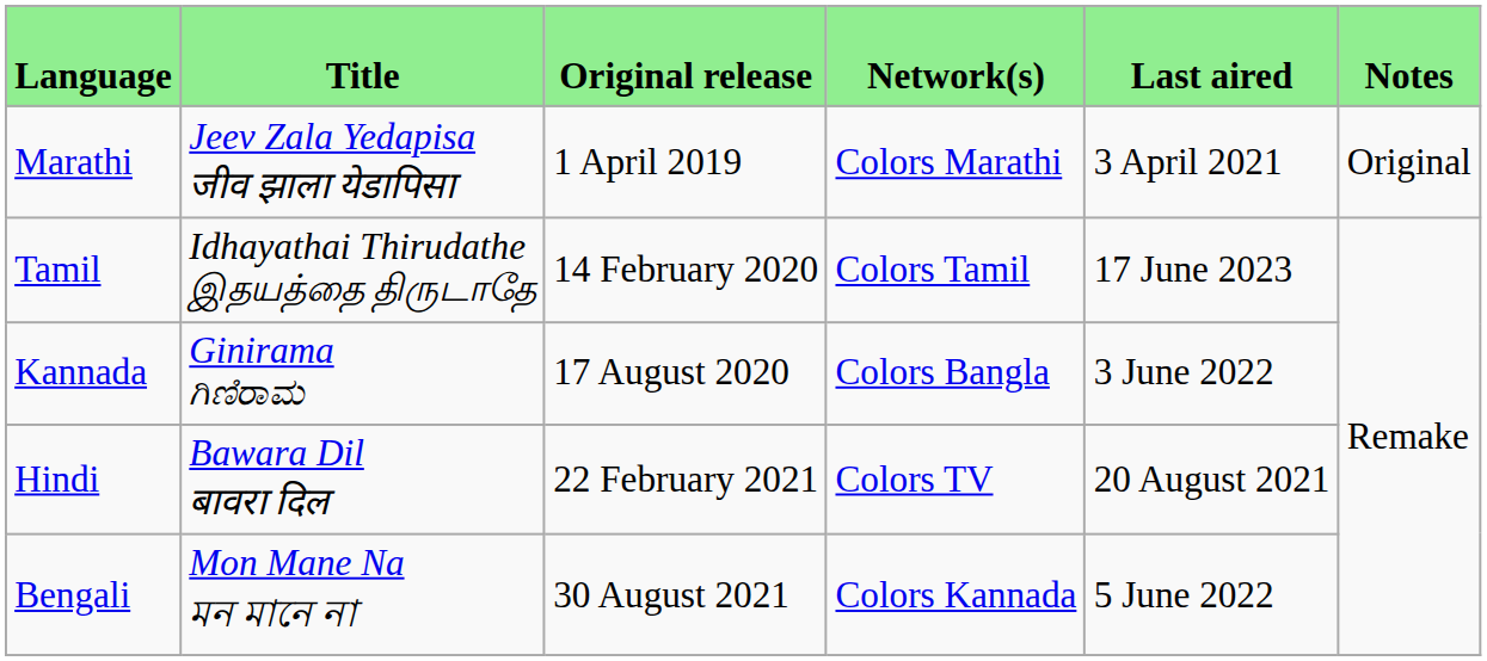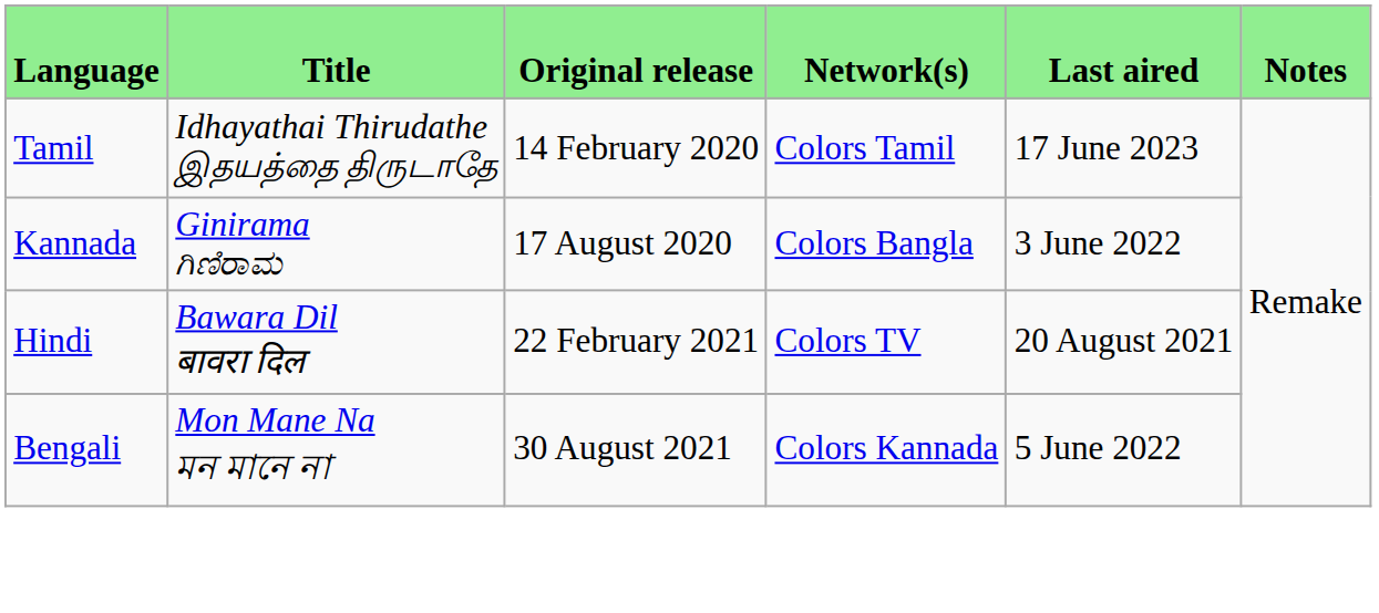 <table class="wikitable">
 <tr>
 <th style="background:LightGreen;"><br>Language</th>
 <th style="background:LightGreen;"><br>Title</th>
 <th style="background:LightGreen;"><br>Original release</th>
 <th style="background:LightGreen;"><br>Network(s)</th>
 <th style="background:LightGreen;"><br>Last aired</th>
 <th style="background:LightGreen;"><br>Notes</th>
-</tr>
-<tr>
-<td><a href='#'>Marathi</a></td>
-<td><em><a href='#'>Jeev Zala Yedapisa</a></em> <br> <em>जीव झाला येडापिसा</em></td>
-<td>1 April 2019</td>
-<td><a href='#'>Colors Marathi</a></td>
-<td>3 April 2021</td>
-<td>Original</td>
 </tr>
 <tr>
 <td><a href='#'>Tamil</a></td>
 <td><em>Idhayathai Thirudathe</em> <br> <em>இதயத்தை திருடாதே</em></td>
 <td>14 February 2020</td>
 <td><a href='#'>Colors Tamil</a></td>
 <td>17 June 2023</td>
 <td rowspan="4">Remake</td>
 </tr>
 <tr>
 <td><a href='#'>Kannada</a></td>
 <td><em><a href='#'>Ginirama</a></em> <br> <em>ಗಿಣಿರಾಮ</em></td>
 <td>17 August 2020</td>
 <td><a href='#'>Colors Bangla</a></td>
 <td>3 June 2022</td>
 </tr>
 <tr>
 <td><a href='#'>Hindi</a></td>
 <td><em><a href='#'>Bawara Dil</a></em> <br> <em>बावरा दिल</em></td>
 <td>22 February 2021</td>
 <td><a href='#'>Colors TV</a></td>
 <td>20 August 2021</td>
 </tr>
 <tr>
 <td><a href='#'>Bengali</a></td>
 <td><em><a href='#'>Mon Mane Na</a></em> <br> <em>মন মানে না</em></td>
 <td>30 August 2021</td>
 <td><a href='#'>Colors Kannada</a></td>
 <td>5 June 2022</td>
 </tr>
 </table>
